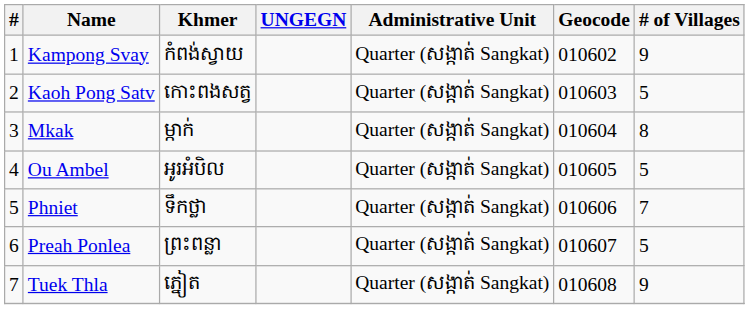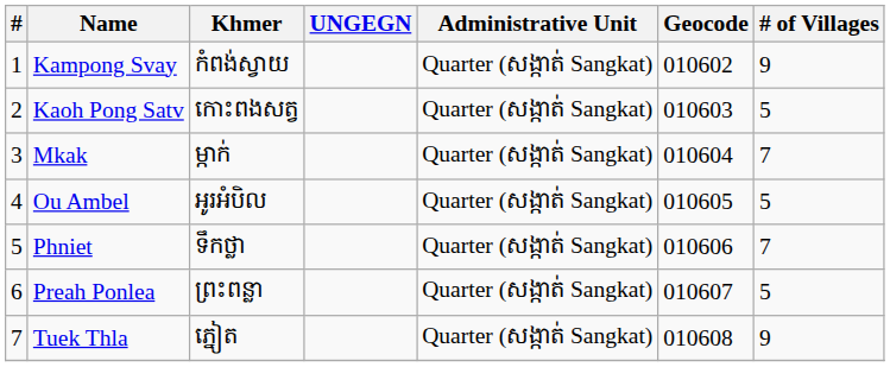 <table class="wikitable sortable">
 <tr>
 <th>#</th>
 <th>Name</th>
 <th>Khmer</th>
 <th><a href='#'>UNGEGN</a></th>
 <th>Administrative Unit</th>
 <th>Geocode</th>
 <th># of Villages</th>
 </tr>
 <tr>
 <td>1</td>
 <td><a href='#'>Kampong Svay</a></td>
 <td>កំពង់ស្វាយ</td>
 <td></td>
 <td>Quarter (សង្កាត់ Sangkat)</td>
 <td>010602</td>
 <td>9</td>
 </tr>
 <tr>
 <td>2</td>
 <td><a href='#'>Kaoh Pong Satv</a></td>
 <td>កោះពងសត្វ</td>
 <td></td>
 <td>Quarter (សង្កាត់ Sangkat)</td>
 <td>010603</td>
 <td>5</td>
 </tr>
 <tr>
 <td>3</td>
 <td><a href='#'>Mkak</a></td>
 <td>ម្កាក់</td>
 <td></td>
 <td>Quarter (សង្កាត់ Sangkat)</td>
 <td>010604</td>
-<td>8</td>
+<td>7</td>
 </tr>
 <tr>
 <td>4</td>
 <td><a href='#'>Ou Ambel</a></td>
 <td>អូរអំបិល</td>
 <td></td>
 <td>Quarter (សង្កាត់ Sangkat)</td>
 <td>010605</td>
 <td>5</td>
 </tr>
 <tr>
 <td>5</td>
 <td><a href='#'>Phniet</a></td>
 <td>ទឹកថ្លា</td>
 <td></td>
 <td>Quarter (សង្កាត់ Sangkat)</td>
 <td>010606</td>
 <td>7</td>
 </tr>
 <tr>
 <td>6</td>
 <td><a href='#'>Preah Ponlea</a></td>
 <td>ព្រះពន្លា</td>
 <td></td>
 <td>Quarter (សង្កាត់ Sangkat)</td>
 <td>010607</td>
 <td>5</td>
 </tr>
 <tr>
 <td>7</td>
 <td><a href='#'>Tuek Thla</a></td>
 <td>ភ្នៀត</td>
 <td></td>
 <td>Quarter (សង្កាត់ Sangkat)</td>
 <td>010608</td>
 <td>9</td>
 </tr>
 <tr>
 </tr>
 </table>
